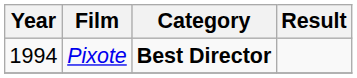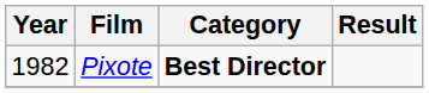 <table class="wikitable">
 <tr>
 <th>Year</th>
 <th>Film</th>
 <th>Category</th>
 <th>Result</th>
 </tr>
 <tr>
-<td>1994</td>
+<td>1982</td>
 <td><em><a href='#'>Pixote</a></em></td>
 <td><strong>Best Director</strong></td>
 <td></td>
 </tr>
 <tr>
 </tr>
 </table>
